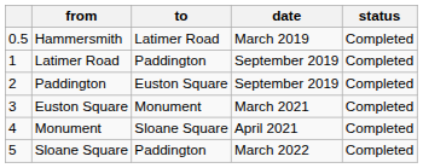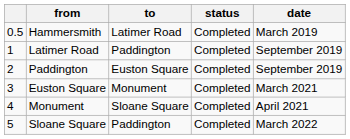 <table class="wikitable sortable">
 <tr>
 <th data-sort-type="number"></th>
 <th>from</th>
 <th class="unsortable">to</th>
+<th>status</th>
 <th data-sort-type="isoDate">date</th>
-<th>status</th>
 </tr>
 <tr>
 <td>0.5</td>
 <td>Hammersmith</td>
 <td>Latimer Road</td>
+<td>Completed</td>
 <td data-sort-value="2019-03">March 2019</td>
-<td>Completed</td>
 </tr>
 <tr>
 <td>1</td>
 <td>Latimer Road</td>
 <td>Paddington</td>
+<td>Completed</td>
 <td data-sort-value="2019-09">September 2019</td>
-<td>Completed</td>
 </tr>
 <tr>
 <td>2</td>
 <td>Paddington</td>
 <td>Euston Square</td>
+<td>Completed</td>
 <td data-sort-value="2019-09">September 2019</td>
-<td>Completed</td>
 </tr>
 <tr>
 <td>3</td>
 <td>Euston Square</td>
 <td>Monument</td>
+<td>Completed</td>
 <td data-sort-value="2021-03">March 2021</td>
-<td>Completed</td>
 </tr>
 <tr>
 <td>4</td>
 <td>Monument</td>
 <td>Sloane Square</td>
+<td>Completed</td>
 <td data-sort-value="2021-04">April 2021</td>
-<td>Completed</td>
 </tr>
 <tr>
 <td>5</td>
 <td>Sloane Square</td>
 <td>Paddington</td>
+<td>Completed</td>
 <td data-sort-value="2022-03">March 2022</td>
-<td>Completed</td>
 </tr>
 </table>
